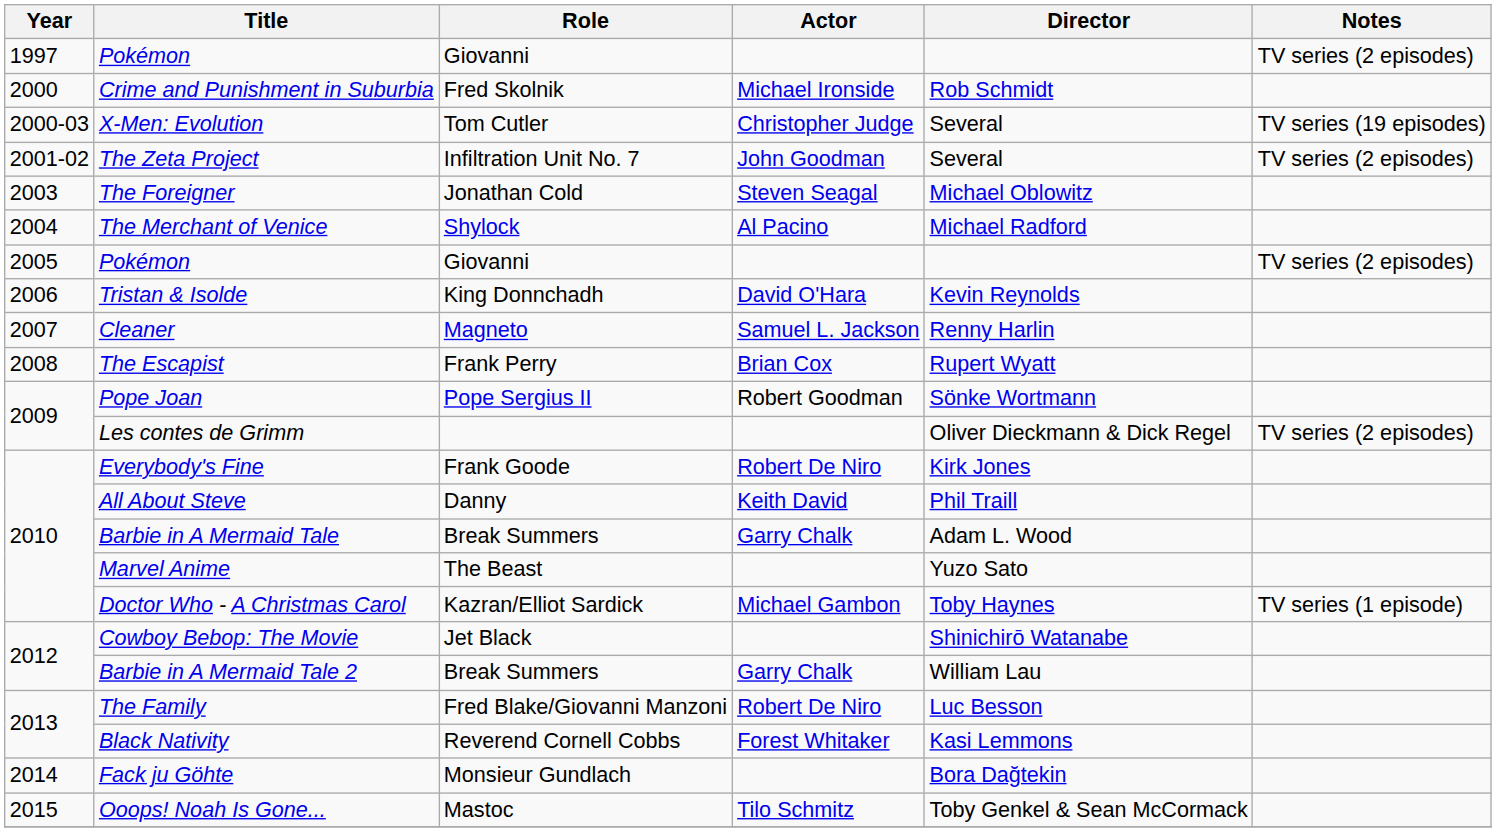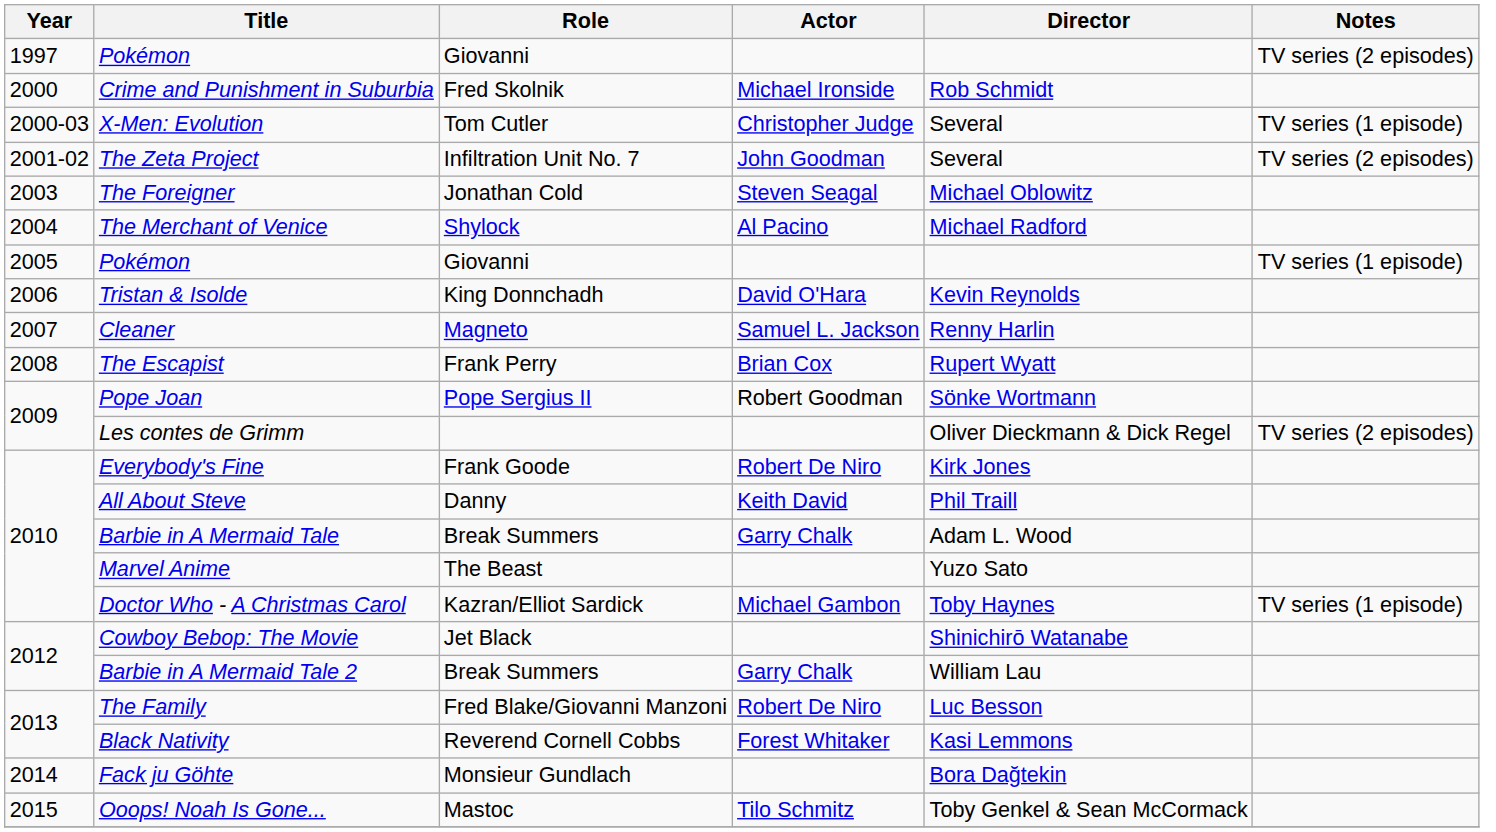 <table class="wikitable">
 <tr>
 <th>Year</th>
 <th>Title</th>
 <th>Role</th>
 <th>Actor</th>
 <th>Director</th>
 <th>Notes</th>
 </tr>
 <tr>
 <td rowspan=1>1997</td>
 <td><em><a href='#'>Pokémon</a></em></td>
 <td>Giovanni</td>
 <td></td>
 <td></td>
 <td>TV series (2 episodes)</td>
 </tr>
 <tr>
 <td rowspan=1>2000</td>
 <td><em><a href='#'>Crime and Punishment in Suburbia</a></em></td>
 <td>Fred Skolnik</td>
 <td><a href='#'>Michael Ironside</a></td>
 <td><a href='#'>Rob Schmidt</a></td>
 <td></td>
 </tr>
 <tr>
 <td rowspan=1>2000-03</td>
 <td><em><a href='#'>X-Men: Evolution</a></em></td>
 <td>Tom Cutler</td>
 <td><a href='#'>Christopher Judge</a></td>
 <td>Several</td>
-<td>TV series (19 episodes)</td>
+<td>TV series (1 episode)</td>
 </tr>
 <tr>
 <td rowspan=1>2001-02</td>
 <td><em><a href='#'>The Zeta Project</a></em></td>
 <td>Infiltration Unit No. 7</td>
 <td><a href='#'>John Goodman</a></td>
 <td>Several</td>
 <td>TV series (2 episodes)</td>
 </tr>
 <tr>
 <td rowspan=1>2003</td>
 <td><em><a href='#'>The Foreigner</a></em></td>
 <td>Jonathan Cold</td>
 <td><a href='#'>Steven Seagal</a></td>
 <td><a href='#'>Michael Oblowitz</a></td>
 <td></td>
 </tr>
 <tr>
 <td rowspan=1>2004</td>
 <td><em><a href='#'>The Merchant of Venice</a></em></td>
 <td><a href='#'>Shylock</a></td>
 <td><a href='#'>Al Pacino</a></td>
 <td><a href='#'>Michael Radford</a></td>
 <td></td>
 </tr>
 <tr>
 <td rowspan=1>2005</td>
 <td><em><a href='#'>Pokémon</a></em></td>
 <td>Giovanni</td>
 <td></td>
 <td></td>
-<td>TV series (2 episodes)</td>
+<td>TV series (1 episode)</td>
 </tr>
 <tr>
 <td rowspan=1>2006</td>
 <td><em><a href='#'>Tristan & Isolde</a></em></td>
 <td>King Donnchadh</td>
 <td><a href='#'>David O'Hara</a></td>
 <td><a href='#'>Kevin Reynolds</a></td>
 <td></td>
 </tr>
 <tr>
 <td rowspan=1>2007</td>
 <td><em><a href='#'>Cleaner</a></em></td>
 <td><a href='#'>Magneto</a></td>
 <td><a href='#'>Samuel L. Jackson</a></td>
 <td><a href='#'>Renny Harlin</a></td>
 <td></td>
 </tr>
 <tr>
 <td rowspan=1>2008</td>
 <td><em><a href='#'>The Escapist</a></em></td>
 <td>Frank Perry</td>
 <td><a href='#'>Brian Cox</a></td>
 <td><a href='#'>Rupert Wyatt</a></td>
 <td></td>
 </tr>
 <tr>
 <td rowspan=2>2009</td>
 <td><em><a href='#'>Pope Joan</a></em></td>
 <td><a href='#'>Pope Sergius II</a></td>
 <td>Robert Goodman</td>
 <td><a href='#'>Sönke Wortmann</a></td>
 <td></td>
 </tr>
 <tr>
 <td><em>Les contes de Grimm</em></td>
 <td></td>
 <td></td>
 <td>Oliver Dieckmann & Dick Regel</td>
 <td>TV series (2 episodes)</td>
 </tr>
 <tr>
 <td rowspan=5>2010</td>
 <td><em><a href='#'>Everybody's Fine</a></em></td>
 <td>Frank Goode</td>
 <td><a href='#'>Robert De Niro</a></td>
 <td><a href='#'>Kirk Jones</a></td>
 <td></td>
 </tr>
 <tr>
 <td><em><a href='#'>All About Steve</a></em></td>
 <td>Danny</td>
 <td><a href='#'>Keith David</a></td>
 <td><a href='#'>Phil Traill</a></td>
 <td></td>
 </tr>
 <tr>
 <td><em><a href='#'>Barbie in A Mermaid Tale</a></em></td>
 <td>Break Summers</td>
 <td><a href='#'>Garry Chalk</a></td>
 <td>Adam L. Wood</td>
 <td></td>
 </tr>
 <tr>
 <td><em><a href='#'>Marvel Anime</a></em></td>
 <td>The Beast</td>
 <td></td>
 <td>Yuzo Sato</td>
 <td></td>
 </tr>
 <tr>
 <td><em><a href='#'>Doctor Who</a> - <a href='#'>A Christmas Carol</a></em></td>
 <td>Kazran/Elliot Sardick</td>
 <td><a href='#'>Michael Gambon</a></td>
 <td><a href='#'>Toby Haynes</a></td>
 <td>TV series (1 episode)</td>
 </tr>
 <tr>
 <td rowspan=2>2012</td>
 <td><em><a href='#'>Cowboy Bebop: The Movie</a></em></td>
 <td>Jet Black</td>
 <td></td>
 <td><a href='#'>Shinichirō Watanabe</a></td>
 <td></td>
 </tr>
 <tr>
 <td><em><a href='#'>Barbie in A Mermaid Tale 2</a></em></td>
 <td>Break Summers</td>
 <td><a href='#'>Garry Chalk</a></td>
 <td>William Lau</td>
 <td></td>
 </tr>
 <tr>
 <td rowspan=2>2013</td>
 <td><em><a href='#'>The Family</a></em></td>
 <td>Fred Blake/Giovanni Manzoni</td>
 <td><a href='#'>Robert De Niro</a></td>
 <td><a href='#'>Luc Besson</a></td>
 <td></td>
 </tr>
 <tr>
 <td><em><a href='#'>Black Nativity</a></em></td>
 <td>Reverend Cornell Cobbs</td>
 <td><a href='#'>Forest Whitaker</a></td>
 <td><a href='#'>Kasi Lemmons</a></td>
 <td></td>
 </tr>
 <tr>
 <td rowspan=1>2014</td>
 <td><em><a href='#'>Fack ju Göhte</a></em></td>
 <td>Monsieur Gundlach</td>
 <td></td>
 <td><a href='#'>Bora Dağtekin</a></td>
 <td></td>
 </tr>
 <tr>
 <td rowspan=1>2015</td>
 <td><em><a href='#'>Ooops! Noah Is Gone...</a></em></td>
 <td>Mastoc</td>
 <td><a href='#'>Tilo Schmitz</a></td>
 <td>Toby Genkel & Sean McCormack</td>
 <td></td>
 </tr>
 <tr>
 </tr>
 </table>
